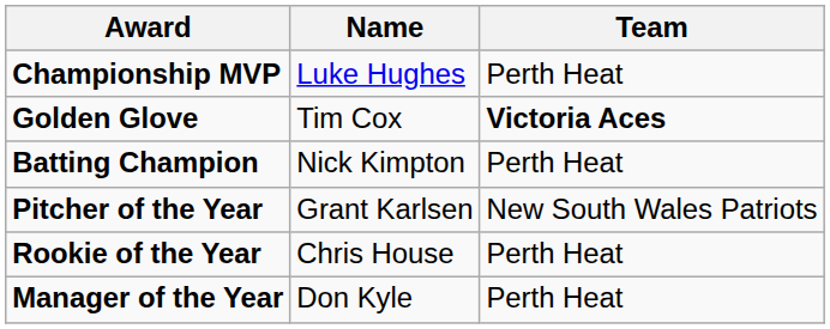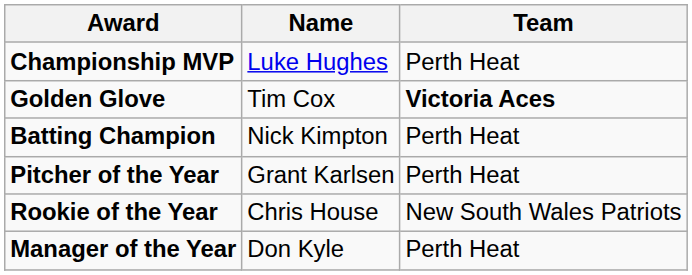 <table class="wikitable">
 <tr>
 <th>Award</th>
 <th>Name</th>
 <th>Team</th>
 </tr>
 <tr>
 <td><strong>Championship MVP</strong></td>
 <td><a href='#'>Luke Hughes</a></td>
 <td>Perth Heat</td>
 </tr>
 <tr>
 <td><strong>Golden Glove</strong></td>
 <td>Tim Cox</td>
 <td><strong>Victoria Aces</strong></td>
 </tr>
 <tr>
 <td><strong>Batting Champion</strong></td>
 <td>Nick Kimpton</td>
 <td>Perth Heat</td>
 </tr>
 <tr>
 <td><strong>Pitcher of the Year</strong></td>
 <td>Grant Karlsen</td>
-<td>New South Wales Patriots</td>
+<td>Perth Heat</td>
 </tr>
 <tr>
 <td><strong>Rookie of the Year</strong></td>
 <td>Chris House</td>
-<td>Perth Heat</td>
+<td>New South Wales Patriots</td>
 </tr>
 <tr>
 <td><strong>Manager of the Year</strong></td>
 <td>Don Kyle</td>
 <td>Perth Heat</td>
 </tr>
 </table>
